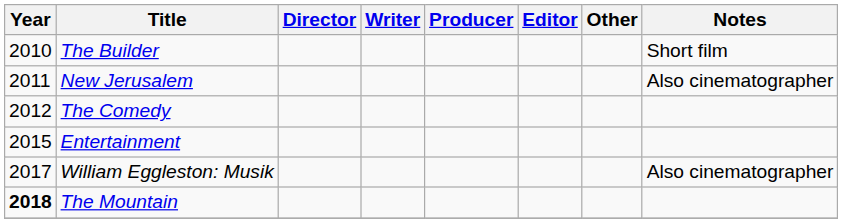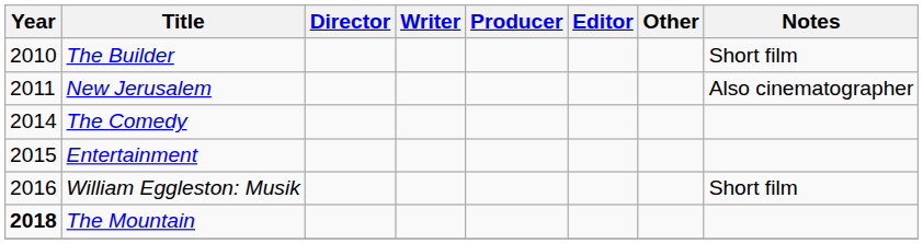 <table class="wikitable">
 <tr>
 <th>Year</th>
 <th>Title</th>
 <th><a href='#'>Director</a></th>
 <th><a href='#'>Writer</a></th>
 <th><a href='#'>Producer</a></th>
 <th><a href='#'>Editor</a></th>
 <th>Other</th>
 <th>Notes</th>
 </tr>
 <tr>
 <td>2010</td>
 <td><em><a href='#'>The Builder</a></em></td>
 <td></td>
 <td></td>
 <td></td>
 <td></td>
 <td></td>
 <td>Short film</td>
 </tr>
 <tr>
 <td>2011</td>
 <td><em><a href='#'>New Jerusalem</a></em></td>
 <td></td>
 <td></td>
 <td></td>
 <td></td>
 <td></td>
 <td>Also cinematographer</td>
 </tr>
 <tr>
-<td>2012</td>
+<td>2014</td>
 <td><em><a href='#'>The Comedy</a></em></td>
 <td></td>
 <td></td>
 <td></td>
 <td></td>
 <td></td>
 <td></td>
 </tr>
 <tr>
 <td>2015</td>
 <td><em><a href='#'>Entertainment</a></em></td>
 <td></td>
 <td></td>
 <td></td>
 <td></td>
 <td></td>
 <td></td>
 </tr>
 <tr>
-<td>2017</td>
+<td>2016</td>
 <td><em>William Eggleston: Musik</em></td>
 <td></td>
 <td></td>
 <td></td>
 <td></td>
 <td></td>
-<td>Also cinematographer</td>
+<td>Short film</td>
 </tr>
 <tr>
 <td><strong>2018</strong></td>
 <td><em><a href='#'>The Mountain</a></em></td>
 <td></td>
 <td></td>
 <td></td>
 <td></td>
 <td></td>
 <td></td>
 </tr>
 <tr>
 </tr>
 </table>
